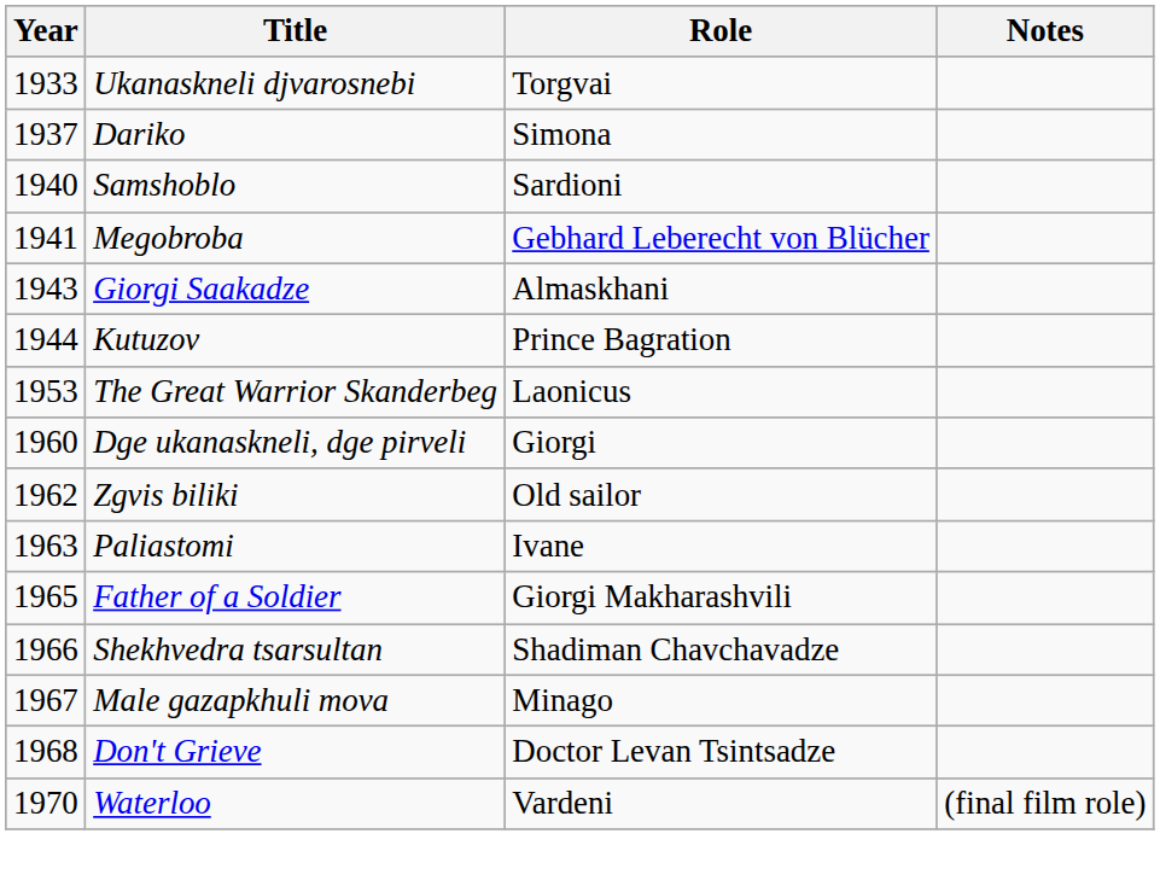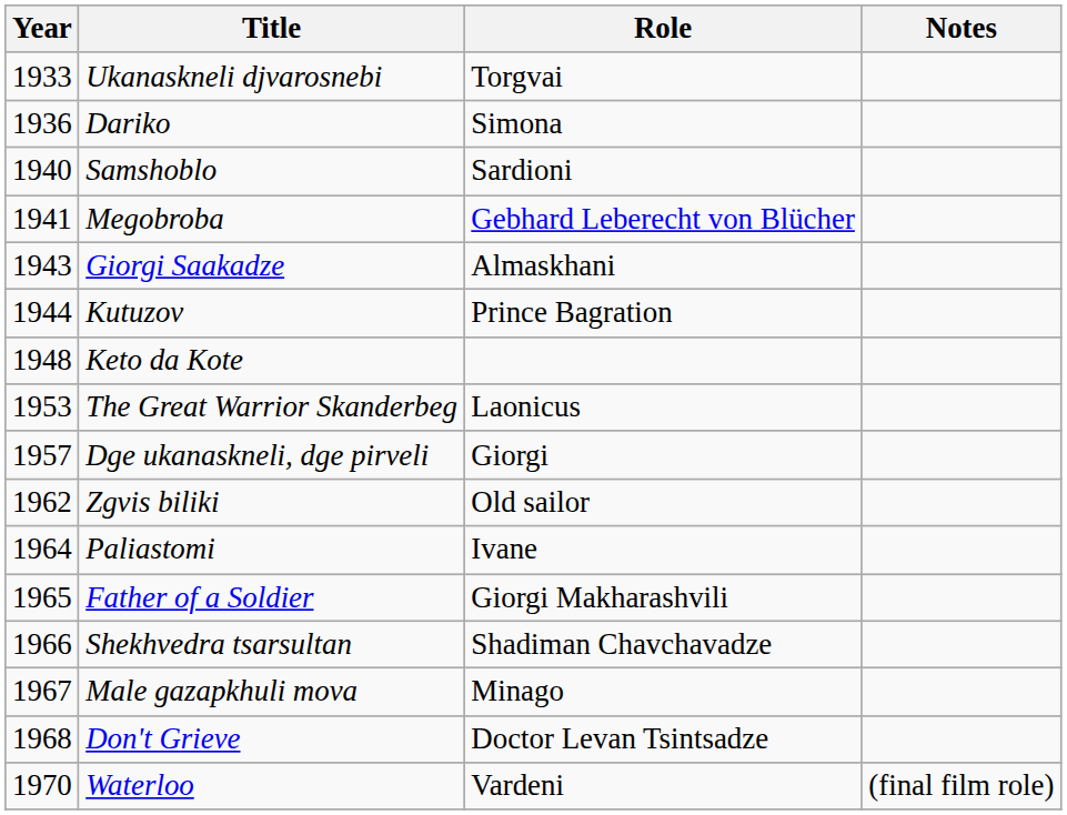 <table class="wikitable">
 <tr>
 <th>Year</th>
 <th>Title</th>
 <th>Role</th>
 <th>Notes</th>
 </tr>
 <tr>
 <td>1933</td>
 <td><em>Ukanaskneli djvarosnebi</em></td>
 <td>Torgvai</td>
 <td></td>
 </tr>
 <tr>
-<td>1937</td>
+<td>1936</td>
 <td><em>Dariko</em></td>
 <td>Simona</td>
 <td></td>
 </tr>
 <tr>
 <td>1940</td>
 <td><em>Samshoblo</em></td>
 <td>Sardioni</td>
 <td></td>
 </tr>
 <tr>
 <td>1941</td>
 <td><em>Megobroba</em></td>
 <td><a href='#'>Gebhard Leberecht von Blücher</a></td>
 <td></td>
 </tr>
 <tr>
 <td>1943</td>
 <td><em><a href='#'>Giorgi Saakadze</a></em></td>
 <td>Almaskhani</td>
 <td></td>
 </tr>
 <tr>
 <td>1944</td>
 <td><em>Kutuzov</em></td>
 <td>Prince Bagration</td>
 <td></td>
 </tr>
 <tr>
+<td>1948</td>
+<td><em>Keto da Kote</em></td>
+<td></td>
+<td></td>
+</tr>
+<tr>
 <td>1953</td>
 <td><em>The Great Warrior Skanderbeg</em></td>
 <td>Laonicus</td>
 <td></td>
 </tr>
 <tr>
-<td>1960</td>
+<td>1957</td>
 <td><em>Dge ukanaskneli, dge pirveli</em></td>
 <td>Giorgi</td>
 <td></td>
 </tr>
 <tr>
 <td>1962</td>
 <td><em>Zgvis biliki</em></td>
 <td>Old sailor</td>
 <td></td>
 </tr>
 <tr>
-<td>1963</td>
+<td>1964</td>
 <td><em>Paliastomi</em></td>
 <td>Ivane</td>
 <td></td>
 </tr>
 <tr>
 <td>1965</td>
 <td><em><a href='#'>Father of a Soldier</a></em></td>
 <td>Giorgi Makharashvili</td>
 <td></td>
 </tr>
 <tr>
 <td>1966</td>
 <td><em>Shekhvedra tsarsultan</em></td>
 <td>Shadiman Chavchavadze</td>
 <td></td>
 </tr>
 <tr>
 <td>1967</td>
 <td><em>Male gazapkhuli mova</em></td>
 <td>Minago</td>
 <td></td>
 </tr>
 <tr>
 <td>1968</td>
 <td><em><a href='#'>Don't Grieve</a></em></td>
 <td>Doctor Levan Tsintsadze</td>
 <td></td>
 </tr>
 <tr>
 <td>1970</td>
 <td><em><a href='#'>Waterloo</a></em></td>
 <td>Vardeni</td>
 <td>(final film role)</td>
 </tr>
 </table>
